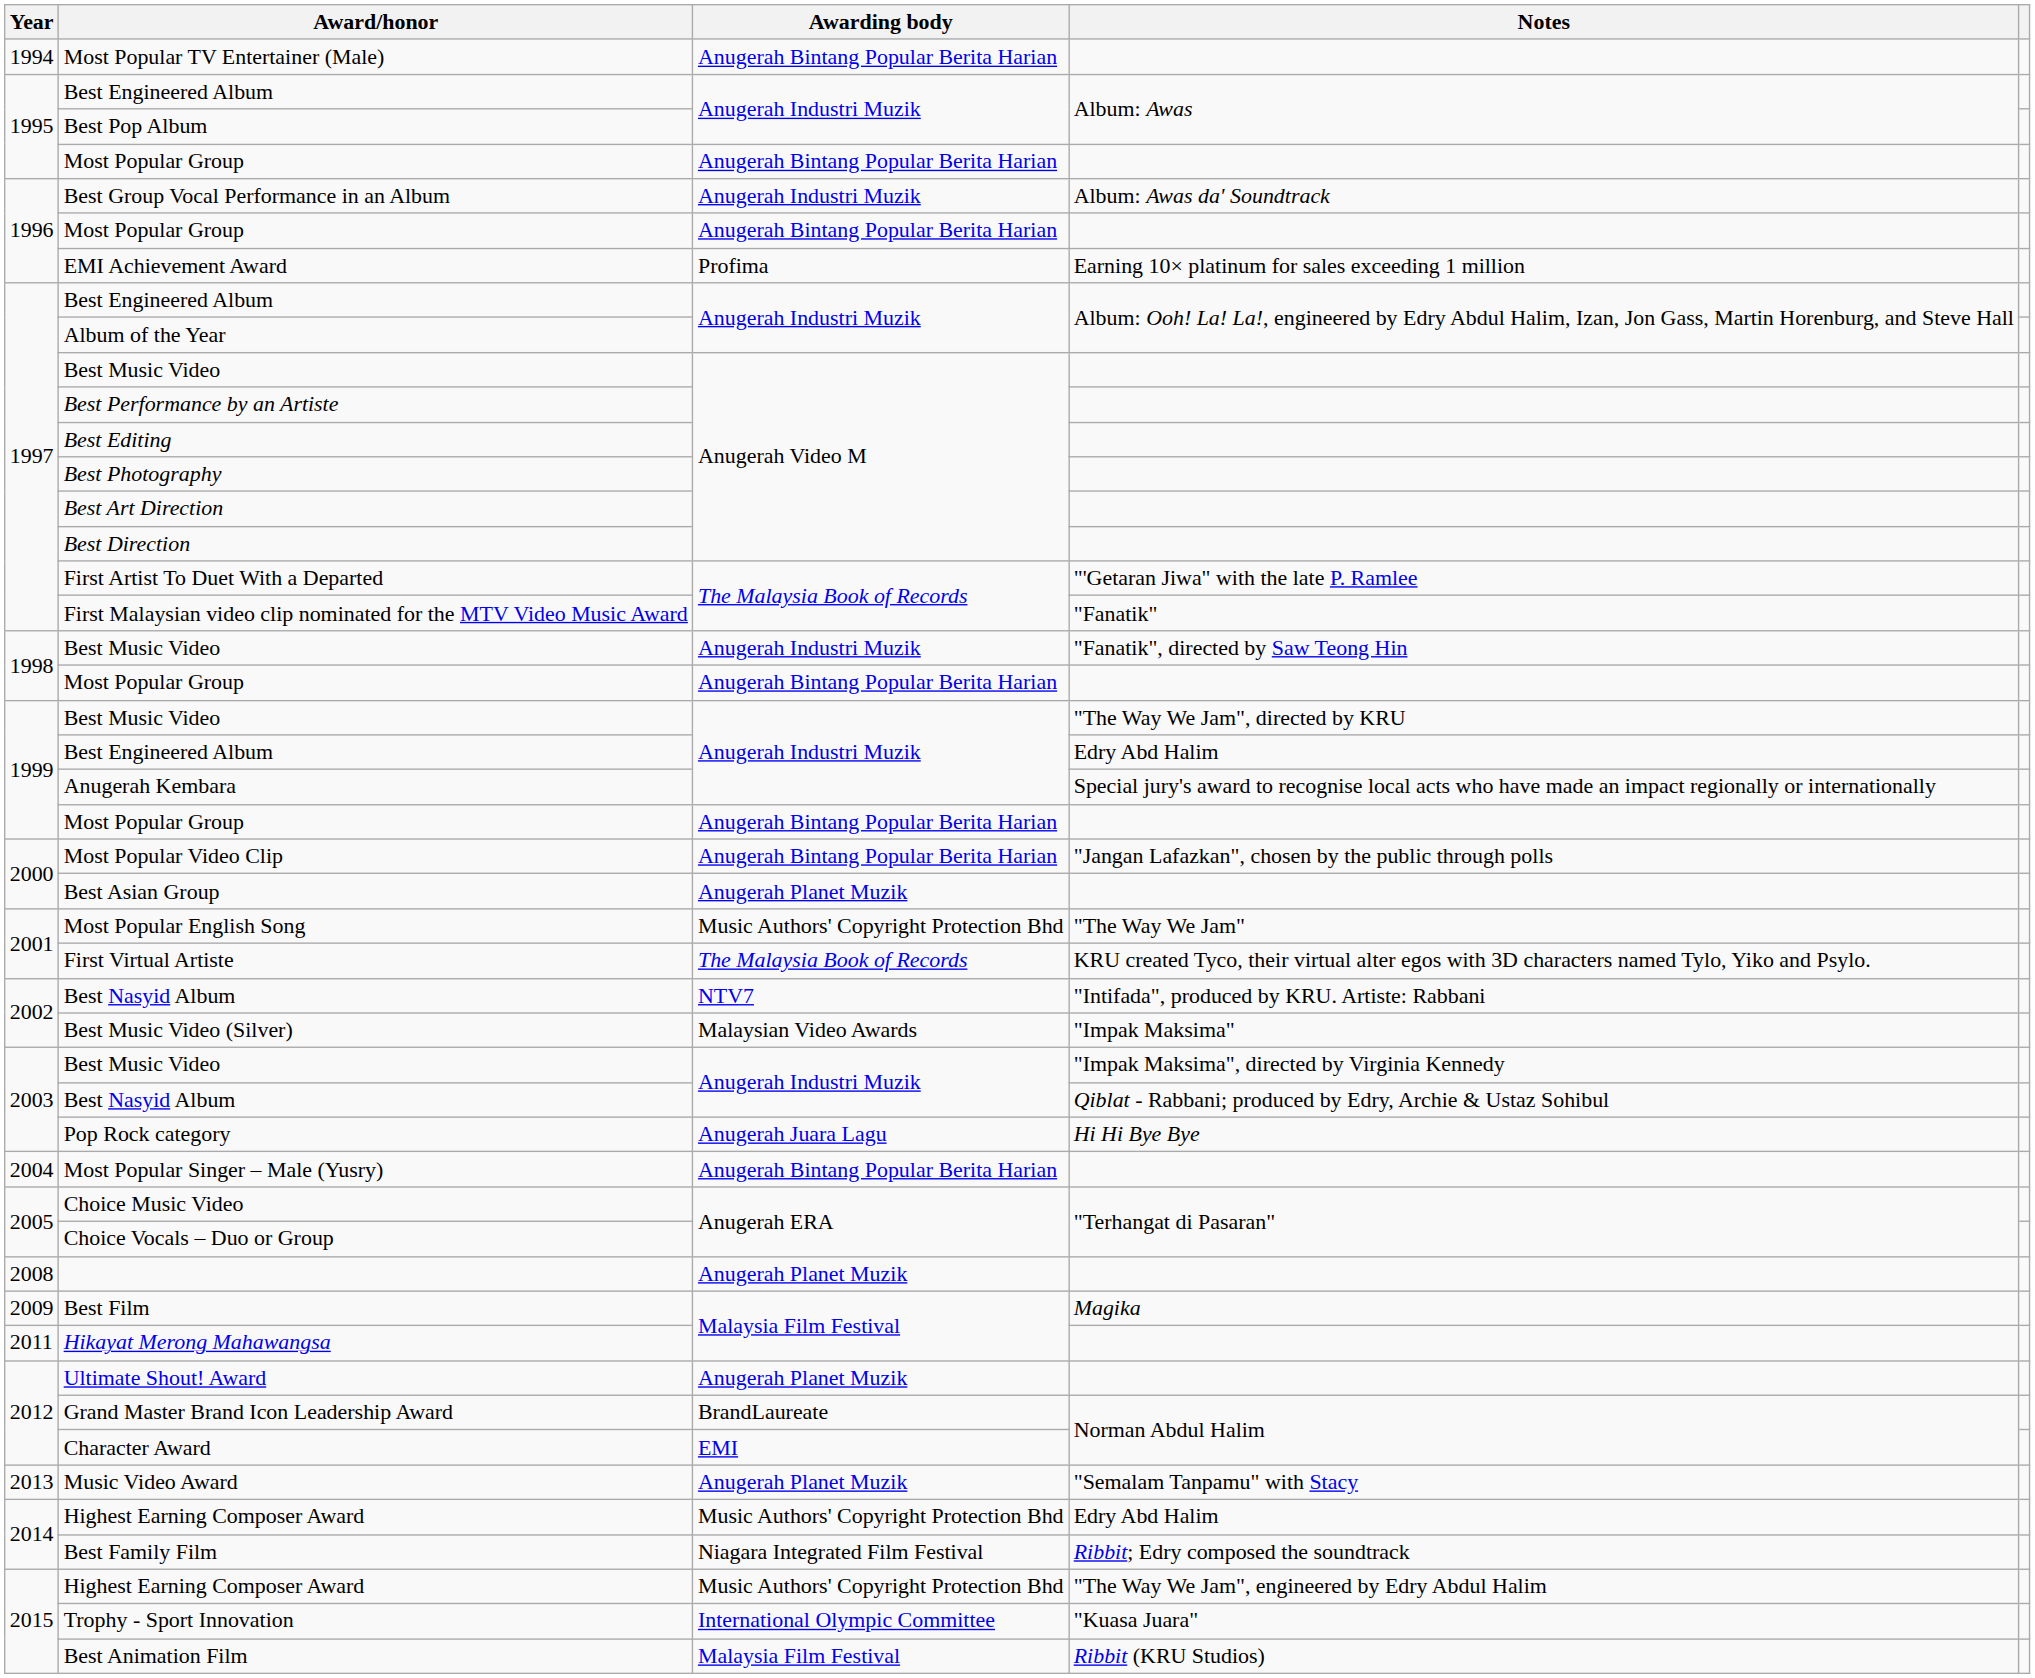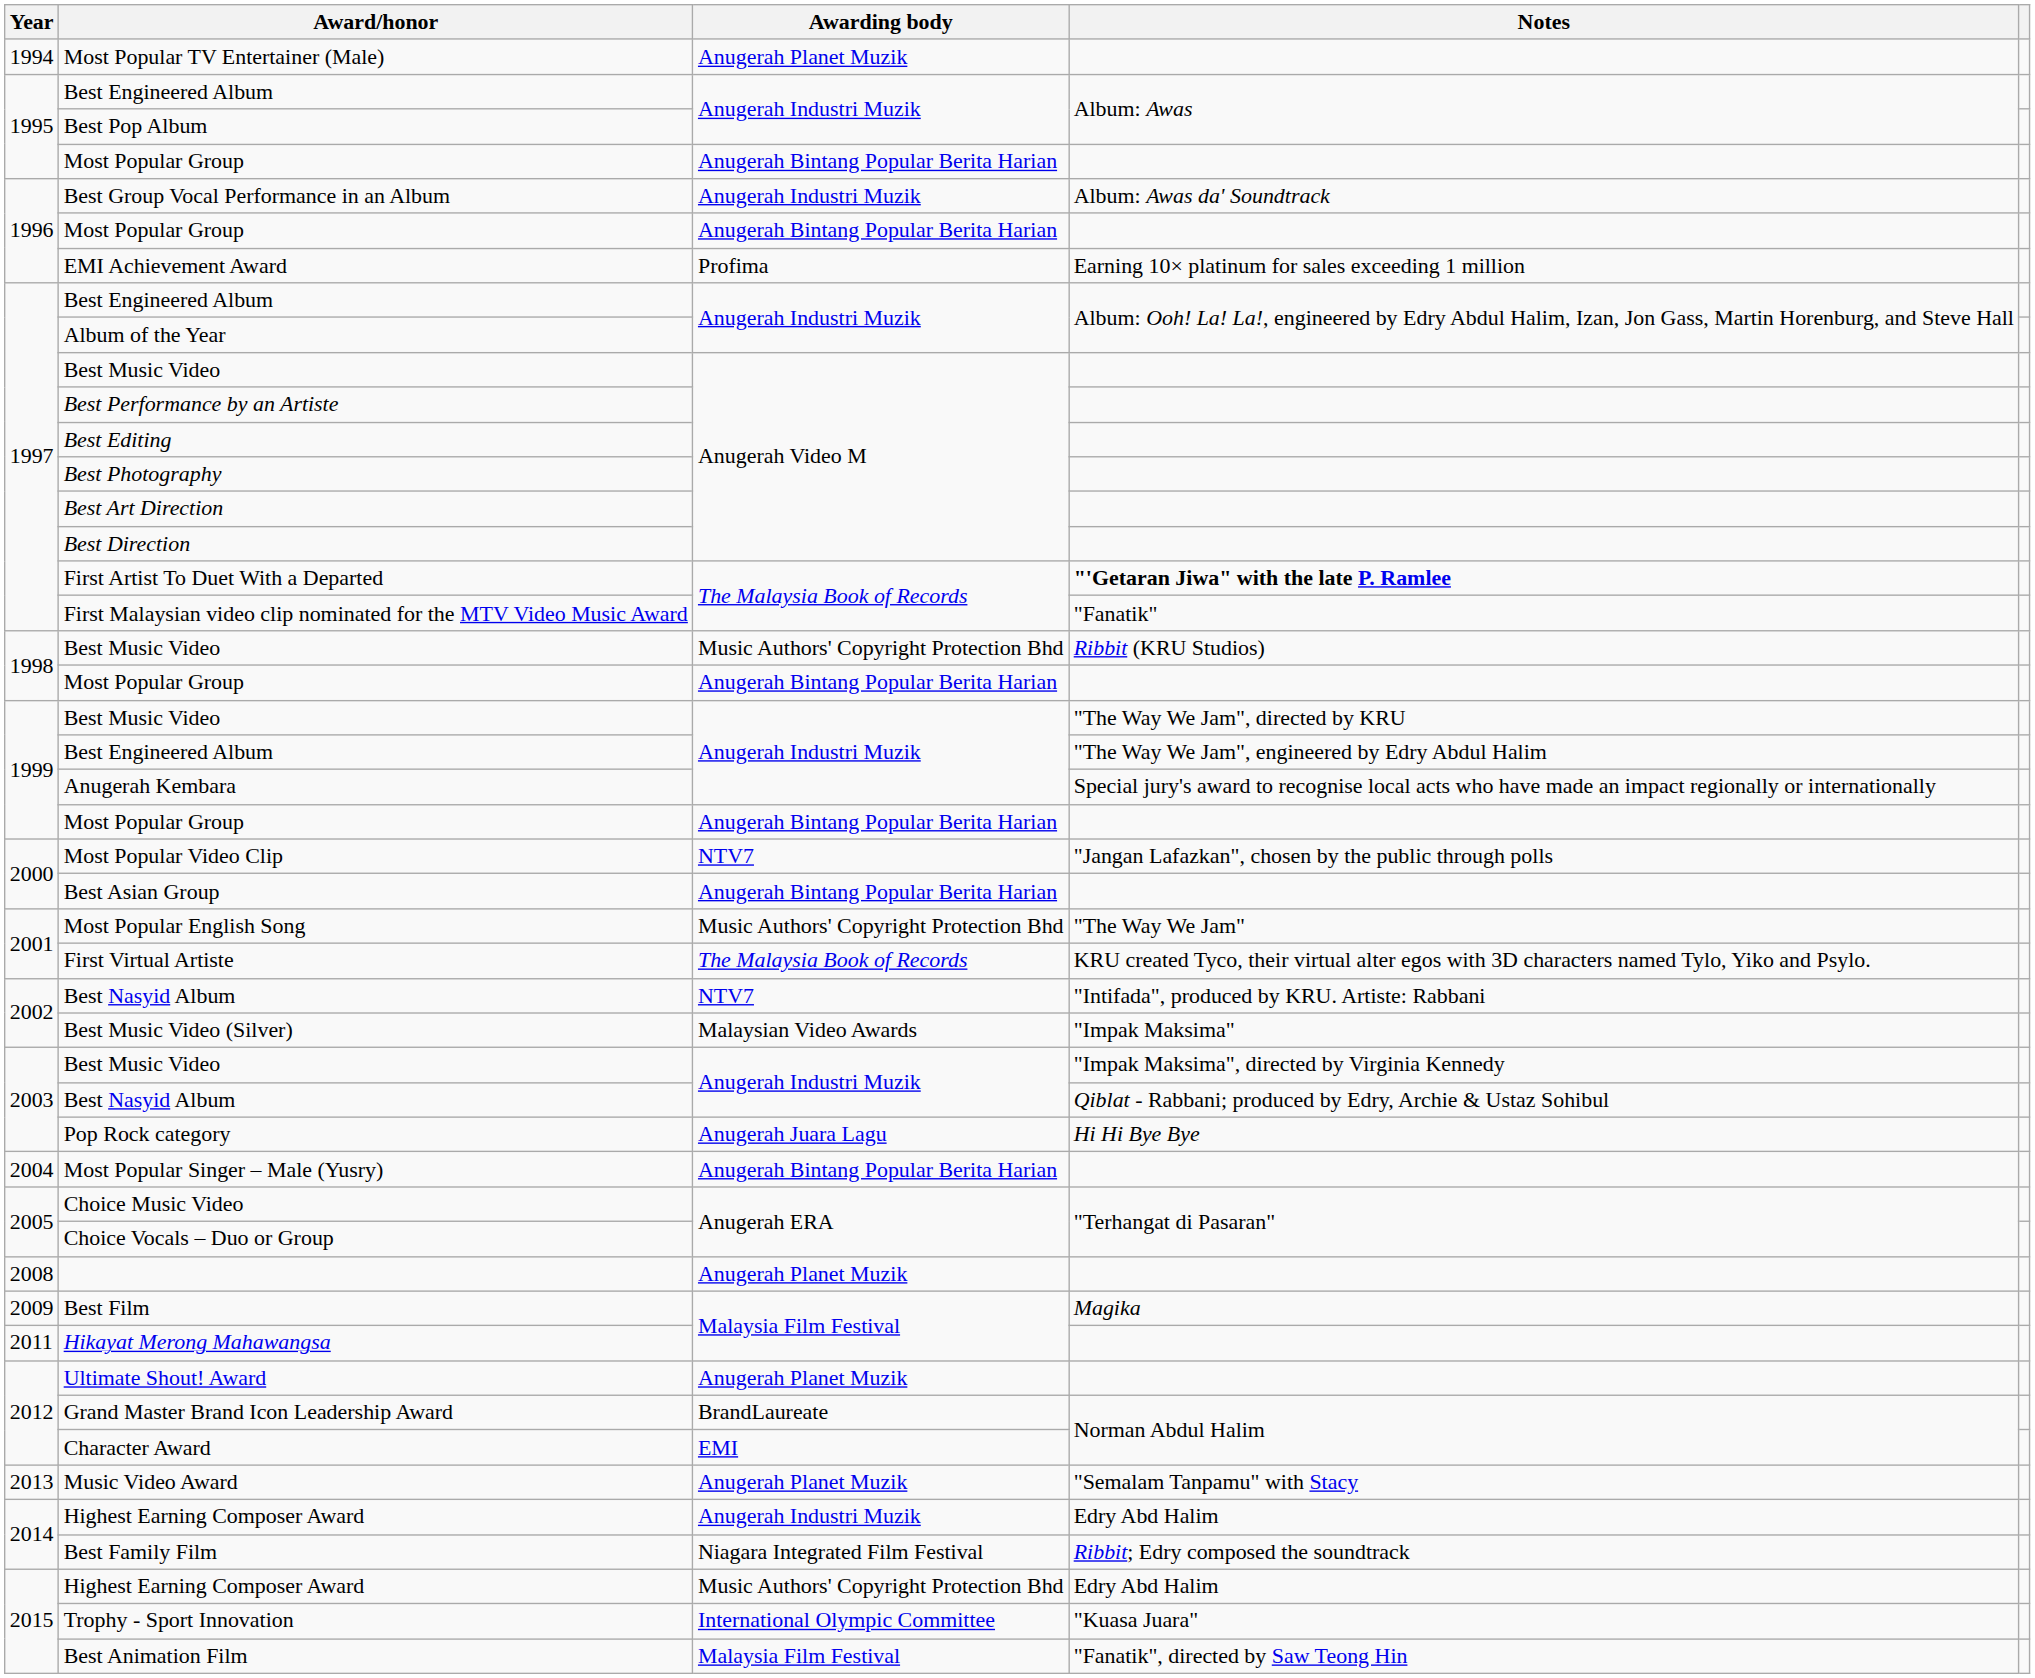 <table class="wikitable sortable">
 <tr>
 <th>Year</th>
 <th>Award/honor</th>
 <th>Awarding body</th>
 <th>Notes</th>
 <th class="unsortable"></th>
 </tr>
 <tr>
 <td>1994</td>
 <td>Most Popular TV Entertainer (Male)</td>
-<td><a href='#'>Anugerah Bintang Popular Berita Harian</a></td>
+<td><a href='#'>Anugerah Planet Muzik</a></td>
 <td></td>
 <td></td>
 </tr>
 <tr>
 <td rowspan="3">1995</td>
 <td>Best Engineered Album</td>
 <td rowspan="2"><a href='#'>Anugerah Industri Muzik</a></td>
 <td rowspan="2">Album: <em>Awas</em></td>
 <td></td>
 </tr>
 <tr>
 <td>Best Pop Album</td>
 <td></td>
 </tr>
 <tr>
 <td>Most Popular Group</td>
 <td><a href='#'>Anugerah Bintang Popular Berita Harian</a></td>
 <td></td>
 <td></td>
 </tr>
 <tr>
 <td rowspan="3">1996</td>
 <td>Best Group Vocal Performance in an Album</td>
 <td><a href='#'>Anugerah Industri Muzik</a></td>
 <td>Album: <em>Awas da' Soundtrack</em></td>
 <td></td>
 </tr>
 <tr>
 <td>Most Popular Group</td>
 <td><a href='#'>Anugerah Bintang Popular Berita Harian</a></td>
 <td></td>
 <td></td>
 </tr>
 <tr>
 <td>EMI Achievement Award</td>
 <td>Profima</td>
 <td>Earning 10× platinum for sales exceeding 1 million</td>
 <td></td>
 </tr>
 <tr>
 <td rowspan="10">1997</td>
 <td>Best Engineered Album</td>
 <td rowspan="2"><a href='#'>Anugerah Industri Muzik</a></td>
 <td rowspan="2">Album: <em>Ooh! La! La!</em>, engineered by Edry Abdul Halim, Izan, Jon Gass, Martin Horenburg, and Steve Hall</td>
 <td></td>
 </tr>
 <tr>
 <td>Album of the Year</td>
 <td></td>
 </tr>
 <tr>
 <td>Best Music Video</td>
 <td rowspan="6">Anugerah Video M</td>
 <td></td>
 <td></td>
 </tr>
 <tr>
 <td><em>Best Performance by an Artiste</em></td>
 <td></td>
 <td></td>
 </tr>
 <tr>
 <td><em>Best Editing</em></td>
 <td></td>
 <td></td>
 </tr>
 <tr>
 <td><em>Best Photography</em></td>
 <td></td>
 <td></td>
 </tr>
 <tr>
 <td><em>Best Art Direction</em></td>
 <td></td>
 <td></td>
 </tr>
 <tr>
 <td><em>Best Direction</em></td>
 <td></td>
 <td></td>
 </tr>
 <tr>
 <td>First Artist To Duet With a Departed</td>
 <td rowspan="2"><em><a href='#'>The Malaysia Book of Records</a></em></td>
-<td>"'Getaran Jiwa" with the late <a href='#'>P. Ramlee</a></td>
+<td><strong>"'Getaran Jiwa" with the late <a href='#'>P. Ramlee</a></strong></td>
 <td></td>
 </tr>
 <tr>
 <td>First Malaysian video clip nominated for the <a href='#'>MTV Video Music Award</a></td>
 <td>"Fanatik"</td>
 <td></td>
 </tr>
 <tr>
 <td rowspan="2">1998</td>
 <td>Best Music Video</td>
-<td><a href='#'>Anugerah Industri Muzik</a></td>
-<td>"Fanatik", directed by <a href='#'>Saw Teong Hin</a></td>
+<td>Music Authors' Copyright Protection Bhd</td>
+<td><em><a href='#'>Ribbit</a></em> (KRU Studios)</td>
 <td></td>
 </tr>
 <tr>
 <td>Most Popular Group</td>
 <td><a href='#'>Anugerah Bintang Popular Berita Harian</a></td>
 <td></td>
 <td></td>
 </tr>
 <tr>
 <td rowspan="4">1999</td>
 <td>Best Music Video</td>
 <td rowspan="3"><a href='#'>Anugerah Industri Muzik</a></td>
 <td>"The Way We Jam", directed by KRU</td>
 <td></td>
 </tr>
 <tr>
 <td>Best Engineered Album</td>
-<td>Edry Abd Halim</td>
+<td>"The Way We Jam", engineered by Edry Abdul Halim</td>
 <td></td>
 </tr>
 <tr>
 <td>Anugerah Kembara</td>
 <td>Special jury's award to recognise local acts who have made an impact regionally or internationally</td>
 <td></td>
 </tr>
 <tr>
 <td>Most Popular Group</td>
 <td><a href='#'>Anugerah Bintang Popular Berita Harian</a></td>
 <td></td>
 <td></td>
 </tr>
 <tr>
 <td rowspan="2">2000</td>
 <td>Most Popular Video Clip</td>
-<td><a href='#'>Anugerah Bintang Popular Berita Harian</a></td>
+<td><a href='#'>NTV7</a></td>
 <td>"Jangan Lafazkan", chosen by the public through polls</td>
 <td></td>
 </tr>
 <tr>
 <td>Best Asian Group</td>
-<td><a href='#'>Anugerah Planet Muzik</a></td>
+<td><a href='#'>Anugerah Bintang Popular Berita Harian</a></td>
 <td></td>
 <td></td>
 </tr>
 <tr>
 <td rowspan="2">2001</td>
 <td>Most Popular English Song</td>
 <td>Music Authors' Copyright Protection Bhd</td>
 <td>"The Way We Jam"</td>
 <td></td>
 </tr>
 <tr>
 <td>First Virtual Artiste</td>
 <td><em><a href='#'>The Malaysia Book of Records</a></em></td>
 <td>KRU created Tyco, their virtual alter egos with 3D characters named Tylo, Yiko and Psylo.</td>
 <td></td>
 </tr>
 <tr>
 <td rowspan="2">2002</td>
 <td>Best <a href='#'>Nasyid</a> Album</td>
 <td><a href='#'>NTV7</a></td>
 <td>"Intifada", produced by KRU. Artiste: Rabbani</td>
 <td></td>
 </tr>
 <tr>
 <td>Best Music Video (Silver)</td>
 <td>Malaysian Video Awards</td>
 <td>"Impak Maksima"</td>
 <td></td>
 </tr>
 <tr>
 <td rowspan="3">2003</td>
 <td>Best Music Video</td>
 <td rowspan="2"><a href='#'>Anugerah Industri Muzik</a></td>
 <td>"Impak Maksima", directed by Virginia Kennedy</td>
 <td></td>
 </tr>
 <tr>
 <td>Best <a href='#'>Nasyid</a> Album</td>
 <td><em>Qiblat</em> - Rabbani; produced by Edry, Archie & Ustaz Sohibul</td>
 <td></td>
 </tr>
 <tr>
 <td>Pop Rock category</td>
 <td><a href='#'>Anugerah Juara Lagu</a></td>
 <td><em>Hi Hi Bye Bye</em></td>
 <td></td>
 </tr>
 <tr>
 <td>2004</td>
 <td>Most Popular Singer – Male (Yusry)</td>
 <td><a href='#'>Anugerah Bintang Popular Berita Harian</a></td>
 <td></td>
 <td></td>
 </tr>
 <tr>
 <td rowspan="2">2005</td>
 <td>Choice Music Video</td>
 <td rowspan="2">Anugerah ERA</td>
 <td rowspan="2">"Terhangat di Pasaran"</td>
 <td></td>
 </tr>
 <tr>
 <td>Choice Vocals – Duo or Group</td>
 <td></td>
 </tr>
 <tr>
 <td>2008</td>
 <td></td>
 <td><a href='#'>Anugerah Planet Muzik</a></td>
 <td></td>
 <td></td>
 </tr>
 <tr>
 <td>2009</td>
 <td>Best Film</td>
 <td rowspan="2"><a href='#'>Malaysia Film Festival</a></td>
 <td><em>Magika</em></td>
 <td></td>
 </tr>
 <tr>
 <td>2011</td>
 <td><a href='#'><em>Hikayat Merong Mahawangsa</em></a></td>
 <td></td>
 <td></td>
 </tr>
 <tr>
 <td rowspan="3">2012</td>
 <td><a href='#'>Ultimate Shout! Award</a></td>
 <td><a href='#'>Anugerah Planet Muzik</a></td>
 <td></td>
 <td></td>
 </tr>
 <tr>
 <td>Grand Master Brand Icon Leadership Award</td>
 <td>BrandLaureate</td>
 <td rowspan="2">Norman Abdul Halim</td>
 <td></td>
 </tr>
 <tr>
 <td>Character Award</td>
 <td><a href='#'>EMI</a></td>
 <td></td>
 </tr>
 <tr>
 <td>2013</td>
 <td>Music Video Award</td>
 <td><a href='#'>Anugerah Planet Muzik</a></td>
 <td>"Semalam Tanpamu" with <a href='#'>Stacy</a></td>
 <td></td>
 </tr>
 <tr>
 <td rowspan="2">2014</td>
 <td>Highest Earning Composer Award</td>
-<td>Music Authors' Copyright Protection Bhd</td>
+<td><a href='#'>Anugerah Industri Muzik</a></td>
 <td>Edry Abd Halim</td>
 <td></td>
 </tr>
 <tr>
 <td>Best Family Film</td>
 <td>Niagara Integrated Film Festival</td>
 <td><em><a href='#'>Ribbit</a></em>; Edry composed the soundtrack</td>
 <td></td>
 </tr>
 <tr>
 <td rowspan="3">2015</td>
 <td>Highest Earning Composer Award</td>
 <td>Music Authors' Copyright Protection Bhd</td>
-<td>"The Way We Jam", engineered by Edry Abdul Halim</td>
+<td>Edry Abd Halim</td>
 <td></td>
 </tr>
 <tr>
 <td>Trophy - Sport Innovation</td>
 <td><a href='#'>International Olympic Committee</a></td>
 <td>"Kuasa Juara"</td>
 <td></td>
 </tr>
 <tr>
 <td>Best Animation Film</td>
 <td><a href='#'>Malaysia Film Festival</a></td>
-<td><em><a href='#'>Ribbit</a></em> (KRU Studios)</td>
+<td>"Fanatik", directed by <a href='#'>Saw Teong Hin</a></td>
 <td></td>
 </tr>
 </table>
